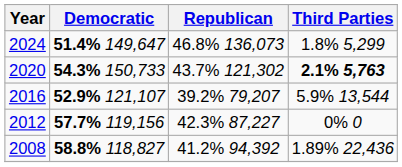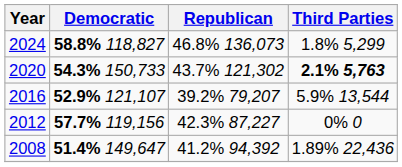 <table class="wikitable" style="float:center; margin:1em; font-size:95%;">
 <tr>
 <th>Year</th>
 <th><a href='#'>Democratic</a></th>
 <th><a href='#'>Republican</a></th>
 <th><a href='#'>Third Parties</a></th>
 </tr>
 <tr>
 <td align="center" ><a href='#'>2024</a></td>
-<td align="center" ><strong>51.4%</strong> <em>149,647</em></td>
+<td align="center" ><strong>58.8%</strong> <em>118,827</em></td>
 <td align="center" >46.8% <em>136,073</em></td>
 <td align="center" >1.8% <em>5,299</em></td>
 </tr>
 <tr>
 <td align="center" ><a href='#'>2020</a></td>
 <td align="center" ><strong>54.3%</strong> <em>150,733</em></td>
 <td align="center" >43.7% <em>121,302</em></td>
 <td align="center" ><strong>2.1% <em>5,763</em></strong></td>
 </tr>
 <tr>
 <td align="center" ><a href='#'>2016</a></td>
 <td align="center" ><strong>52.9%</strong> <em>121,107</em></td>
 <td align="center" >39.2% <em>79,207</em></td>
 <td align="center" >5.9% <em>13,544</em></td>
 </tr>
 <tr>
 <td align="center" ><a href='#'>2012</a></td>
 <td align="center" ><strong>57.7%</strong> <em>119,156</em></td>
 <td align="center" >42.3% <em>87,227</em></td>
 <td align="center" >0% <em>0</em></td>
 </tr>
 <tr>
 <td align="center" ><a href='#'>2008</a></td>
-<td align="center" ><strong>58.8%</strong> <em>118,827</em></td>
+<td align="center" ><strong>51.4%</strong> <em>149,647</em></td>
 <td align="center" >41.2% <em>94,392</em></td>
 <td align="center" >1.89% <em>22,436</em></td>
 </tr>
 <tr>
 </tr>
 </table>
